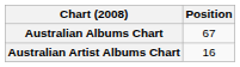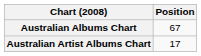 <table class="wikitable sortable plainrowheaders" style="text-align:center">
 <tr>
 <th scope="col">Chart (2008)</th>
 <th scope="col">Position</th>
 </tr>
 <tr>
 <th scope="row">Australian Albums Chart</th>
 <td>67</td>
 </tr>
 <tr>
 <th scope="row">Australian Artist Albums Chart</th>
-<td>16</td>
+<td>17</td>
 </tr>
 </table>
